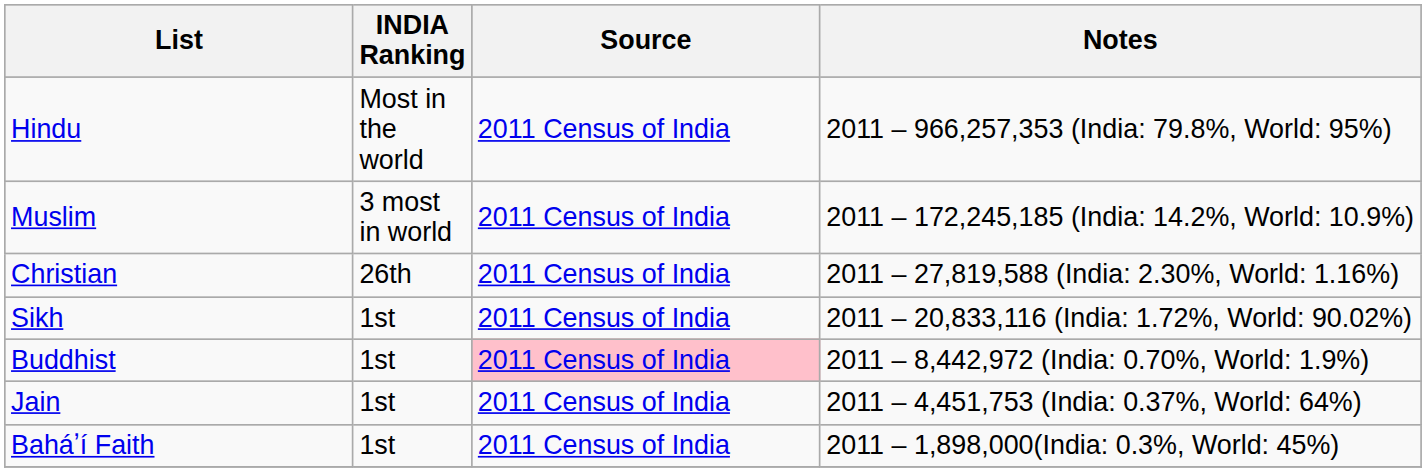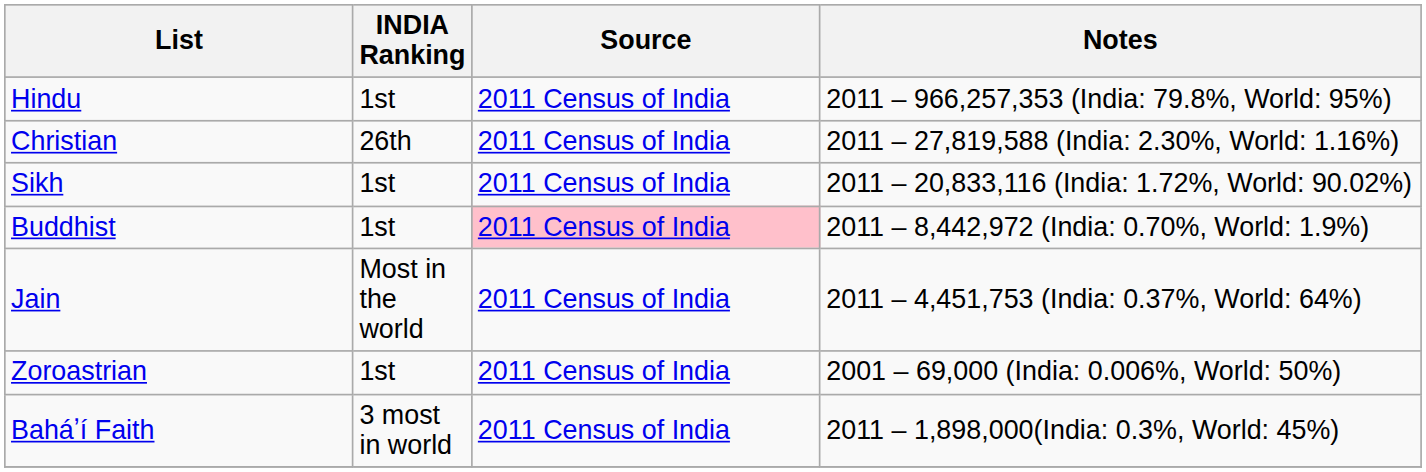 <table class="wikitable sortable">
 <tr>
 <th width="200">List</th>
 <th width="1">INDIA Ranking</th>
 <th width="200">Source</th>
 <th width="350">Notes</th>
 </tr>
 <tr>
 <td><a href='#'>Hindu</a></td>
-<td>Most in the world</td>
+<td>1st</td>
 <td><a href='#'>2011 Census of India</a></td>
 <td>2011 – 966,257,353 (India: 79.8%, World: 95%)</td>
-</tr>
-<tr>
-<td><a href='#'>Muslim</a></td>
-<td>3 most in world</td>
-<td><a href='#'>2011 Census of India</a></td>
-<td>2011 – 172,245,185 (India: 14.2%, World: 10.9%)</td>
 </tr>
 <tr>
 <td><a href='#'>Christian</a></td>
 <td>26th</td>
 <td><a href='#'>2011 Census of India</a></td>
 <td>2011 – 27,819,588 (India: 2.30%, World: 1.16%)</td>
 </tr>
 <tr>
 <td><a href='#'>Sikh</a></td>
 <td>1st</td>
 <td><a href='#'>2011 Census of India</a></td>
 <td>2011 – 20,833,116 (India: 1.72%, World: 90.02%)</td>
 </tr>
 <tr>
 <td><a href='#'>Buddhist</a></td>
 <td>1st</td>
 <td style="background: pink;"><a href='#'>2011 Census of India</a></td>
 <td>2011 – 8,442,972 (India: 0.70%, World: 1.9%)</td>
 </tr>
 <tr>
 <td><a href='#'>Jain</a></td>
-<td>1st</td>
+<td>Most in the world</td>
 <td><a href='#'>2011 Census of India</a></td>
 <td>2011 – 4,451,753 (India: 0.37%, World: 64%)</td>
 </tr>
 <tr>
+<td><a href='#'>Zoroastrian</a></td>
+<td>1st</td>
+<td><a href='#'>2011 Census of India</a></td>
+<td>2001 – 69,000 (India: 0.006%, World: 50%)</td>
+</tr>
+<tr>
 <td><a href='#'>Baháʼí Faith</a></td>
-<td>1st</td>
+<td>3 most in world</td>
 <td><a href='#'>2011 Census of India</a></td>
 <td>2011 – 1,898,000(India: 0.3%, World: 45%)</td>
 </tr>
 <tr>
 </tr>
 <tr>
 </tr>
 </table>
